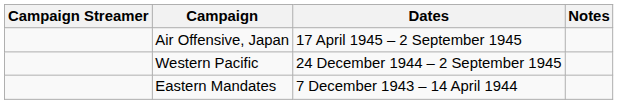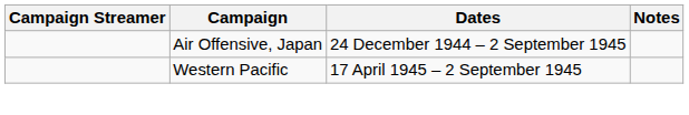 <table class="wikitable">
 <tr style="background:#efefef;">
 <th>Campaign Streamer</th>
 <th>Campaign</th>
 <th>Dates</th>
 <th>Notes</th>
 </tr>
 <tr>
 <td></td>
 <td>Air Offensive, Japan</td>
-<td>17 April 1945 – 2 September 1945</td>
+<td>24 December 1944 – 2 September 1945</td>
 <td></td>
 </tr>
 <tr>
 <td></td>
 <td>Western Pacific</td>
-<td>24 December 1944 – 2 September 1945</td>
-<td></td>
-</tr>
-<tr>
-<td></td>
-<td>Eastern Mandates</td>
-<td>7 December 1943 – 14 April 1944</td>
+<td>17 April 1945 – 2 September 1945</td>
 <td></td>
 </tr>
 </table>
